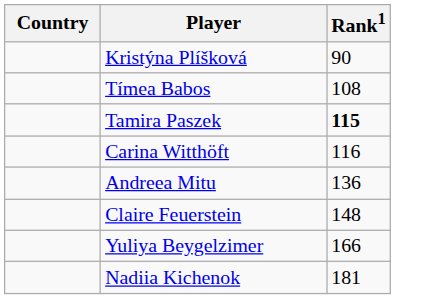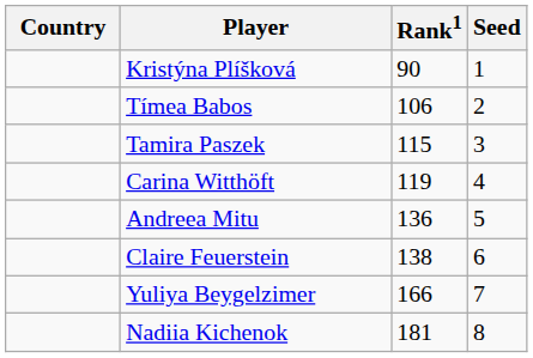 <table class="sortable wikitable">
 <tr>
 <th width="70">Country</th>
 <th width="175">Player</th>
 <th>Rank<sup>1</sup></th>
+<th>Seed</th>
 </tr>
 <tr>
 <td></td>
 <td><a href='#'>Kristýna Plíšková</a></td>
 <td>90</td>
+<td>1</td>
 </tr>
 <tr>
 <td></td>
 <td><a href='#'>Tímea Babos</a></td>
-<td>108</td>
+<td>106</td>
+<td>2</td>
 </tr>
 <tr>
 <td></td>
 <td><a href='#'>Tamira Paszek</a></td>
-<td><strong>115</strong></td>
+<td>115</td>
+<td>3</td>
 </tr>
 <tr>
 <td></td>
 <td><a href='#'>Carina Witthöft</a></td>
-<td>116</td>
+<td>119</td>
+<td>4</td>
 </tr>
 <tr>
 <td></td>
 <td><a href='#'>Andreea Mitu</a></td>
 <td>136</td>
+<td>5</td>
 </tr>
 <tr>
 <td></td>
 <td><a href='#'>Claire Feuerstein</a></td>
-<td>148</td>
+<td>138</td>
+<td>6</td>
 </tr>
 <tr>
 <td></td>
 <td><a href='#'>Yuliya Beygelzimer</a></td>
 <td>166</td>
+<td>7</td>
 </tr>
 <tr>
 <td></td>
 <td><a href='#'>Nadiia Kichenok</a></td>
 <td>181</td>
+<td>8</td>
 </tr>
 </table>
